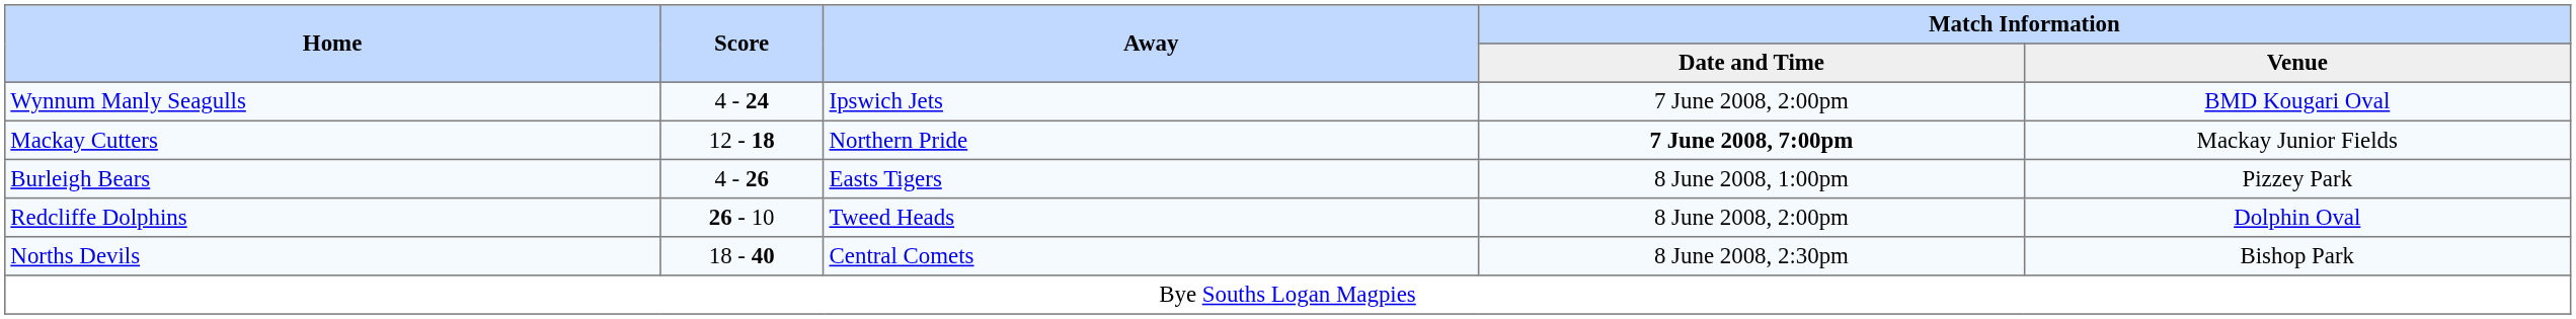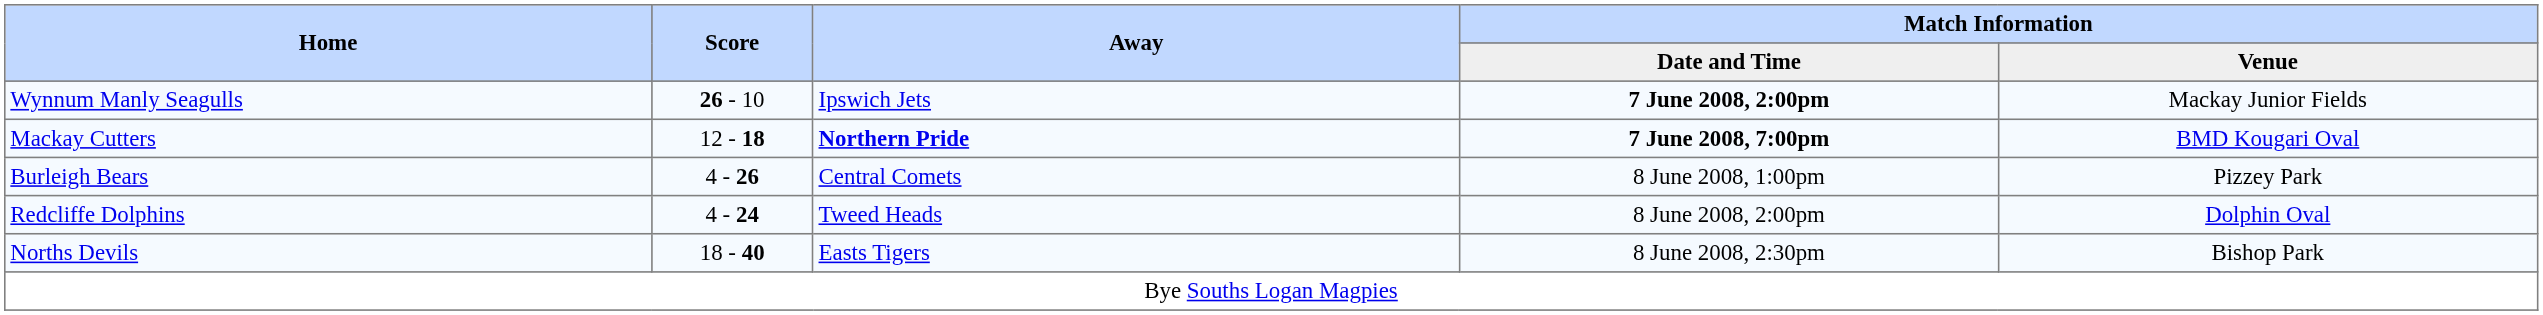 <table border=1 style="border-collapse:collapse; font-size:90%; text-align:center;" cellpadding=3 cellspacing=0>
 <tr bgcolor=#C1D8FF>
 <th rowspan=2 width=12%>Home</th>
 <th rowspan=2 width=3%>Score</th>
 <th rowspan=2 width=12%>Away</th>
 <th colspan=5>Match Information</th>
 </tr>
 <tr bgcolor=#EFEFEF>
 <th width=10%>Date and Time</th>
 <th width=10%>Venue</th>
 </tr>
 <tr bgcolor=#F5FAFF>
 <td align=left> <a href='#'>Wynnum Manly Seagulls</a></td>
-<td>4 - <strong>24</strong></td>
+<td><strong>26</strong> - 10</td>
 <td align=left> <a href='#'>Ipswich Jets</a></td>
-<td>7 June 2008, 2:00pm</td>
-<td><a href='#'>BMD Kougari Oval</a></td>
+<td><strong>7 June 2008, 2:00pm</strong></td>
+<td>Mackay Junior Fields</td>
 </tr>
 <tr bgcolor=#F5FAFF>
 <td align=left> <a href='#'>Mackay Cutters</a></td>
 <td>12 - <strong>18</strong></td>
-<td align=left> <a href='#'>Northern Pride</a></td>
+<td align=left><strong> <a href='#'>Northern Pride</a></strong></td>
 <td><strong>7 June 2008, 7:00pm</strong></td>
-<td>Mackay Junior Fields</td>
+<td><a href='#'>BMD Kougari Oval</a></td>
 </tr>
 <tr bgcolor=#F5FAFF>
 <td align=left> <a href='#'>Burleigh Bears</a></td>
 <td>4 - <strong>26</strong></td>
-<td align=left> <a href='#'>Easts Tigers</a></td>
+<td align=left> <a href='#'>Central Comets</a></td>
 <td>8 June 2008, 1:00pm</td>
 <td>Pizzey Park</td>
 </tr>
 <tr bgcolor=#F5FAFF>
 <td align=left> <a href='#'>Redcliffe Dolphins</a></td>
-<td><strong>26</strong> - 10</td>
+<td>4 - <strong>24</strong></td>
 <td align=left> <a href='#'>Tweed Heads</a></td>
 <td>8 June 2008, 2:00pm</td>
 <td><a href='#'>Dolphin Oval</a></td>
 </tr>
 <tr bgcolor=#F5FAFF>
 <td align=left> <a href='#'>Norths Devils</a></td>
 <td>18 - <strong>40</strong></td>
-<td align=left> <a href='#'>Central Comets</a></td>
+<td align=left> <a href='#'>Easts Tigers</a></td>
 <td>8 June 2008, 2:30pm</td>
 <td>Bishop Park</td>
 </tr>
 <tr>
 <td colspan=5>Bye  <a href='#'>Souths Logan Magpies</a></td>
 </tr>
 </table>
